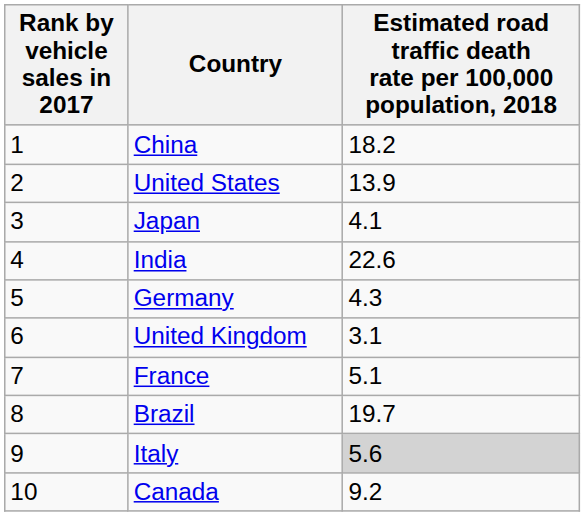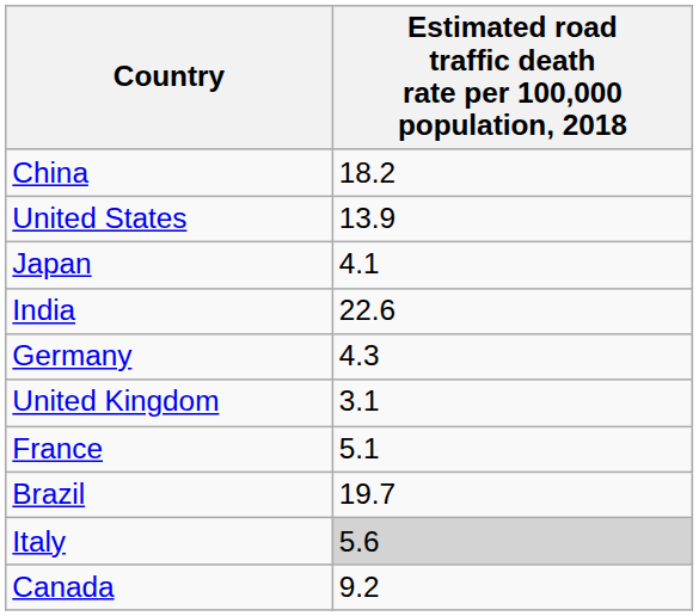 <table class="wikitable sortable floatright" style="width: 30%">
 <tr>
-<th data-sort-type="number">Rank by<br>vehicle<br>sales in<br>2017</th>
 <th>Country</th>
 <th data-sort-type="number">Estimated road<br>traffic death<br>rate per 100,000<br>population, 2018</th>
 </tr>
 <tr>
-<td>1</td>
 <td><a href='#'>China</a></td>
 <td>18.2</td>
 </tr>
 <tr>
-<td>2</td>
 <td><a href='#'>United States</a></td>
 <td>13.9</td>
 </tr>
 <tr>
-<td>3</td>
 <td><a href='#'>Japan</a></td>
 <td>4.1</td>
 </tr>
 <tr>
-<td>4</td>
 <td><a href='#'>India</a></td>
 <td>22.6</td>
 </tr>
 <tr>
-<td>5</td>
 <td><a href='#'>Germany</a></td>
 <td>4.3</td>
 </tr>
 <tr>
-<td>6</td>
 <td><a href='#'>United Kingdom</a></td>
 <td>3.1</td>
 </tr>
 <tr>
-<td>7</td>
 <td><a href='#'>France</a></td>
 <td>5.1</td>
 </tr>
 <tr>
-<td>8</td>
 <td><a href='#'>Brazil</a></td>
 <td>19.7</td>
 </tr>
 <tr>
-<td>9</td>
 <td><a href='#'>Italy</a></td>
 <td style="background: lightgrey;">5.6</td>
 </tr>
 <tr>
-<td>10</td>
 <td><a href='#'>Canada</a></td>
 <td>9.2</td>
 </tr>
 </table>
